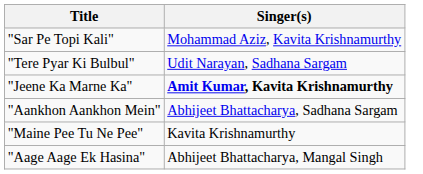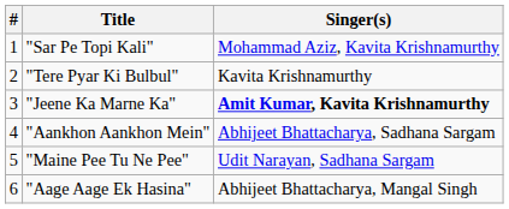 <table class="wikitable" style="font-size:95%;">
 <tr>
+<th>#</th>
 <th>Title</th>
 <th>Singer(s)</th>
 </tr>
 <tr>
+<td>1</td>
 <td>"Sar Pe Topi Kali"</td>
 <td><a href='#'>Mohammad Aziz</a>, <a href='#'>Kavita Krishnamurthy</a></td>
 </tr>
 <tr>
+<td>2</td>
 <td>"Tere Pyar Ki Bulbul"</td>
-<td><a href='#'>Udit Narayan</a>, <a href='#'>Sadhana Sargam</a></td>
+<td>Kavita Krishnamurthy</td>
 </tr>
 <tr>
+<td>3</td>
 <td>"Jeene Ka Marne Ka"</td>
 <td><strong><a href='#'>Amit Kumar</a>, Kavita Krishnamurthy</strong></td>
 </tr>
 <tr>
+<td>4</td>
 <td>"Aankhon Aankhon Mein"</td>
 <td><a href='#'>Abhijeet Bhattacharya</a>, Sadhana Sargam</td>
 </tr>
 <tr>
+<td>5</td>
 <td>"Maine Pee Tu Ne Pee"</td>
-<td>Kavita Krishnamurthy</td>
+<td><a href='#'>Udit Narayan</a>, <a href='#'>Sadhana Sargam</a></td>
 </tr>
 <tr>
+<td>6</td>
 <td>"Aage Aage Ek Hasina"</td>
 <td>Abhijeet Bhattacharya, Mangal Singh</td>
 </tr>
 </table>
